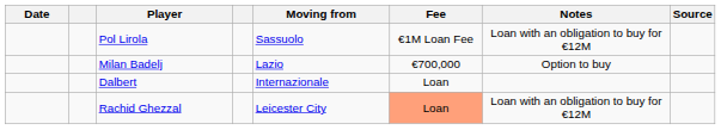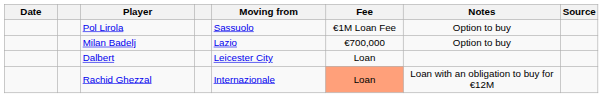 <table class="wikitable sortable">
 <tr>
 <th style="width:80px;">Date</th>
 <th style="width:30px;"></th>
 <th style="width:180px;">Player</th>
 <th style="width:20px;"></th>
 <th style="width:180px;">Moving from</th>
 <th style="width:120px;" class="unsortable">Fee</th>
 <th style="width:250px;" class="unsortable">Notes</th>
 <th style="width:20px;">Source</th>
 </tr>
 <tr>
 <td></td>
 <td align=center></td>
 <td> <a href='#'>Pol Lirola</a></td>
 <td align=center></td>
 <td> <a href='#'>Sassuolo</a></td>
 <td align=center>€1M Loan Fee</td>
-<td align=center>Loan with an obligation to buy for €12M</td>
+<td align=center>Option to buy</td>
 <td align=center></td>
 </tr>
 <tr>
 <td></td>
 <td align=center></td>
 <td> <a href='#'>Milan Badelj</a></td>
 <td align=center></td>
 <td> <a href='#'>Lazio</a></td>
 <td align=center>€700,000</td>
 <td align=center>Option to buy</td>
 <td align=center></td>
 </tr>
 <tr>
 <td></td>
 <td align=center></td>
 <td> <a href='#'>Dalbert</a></td>
 <td align=center></td>
-<td> <a href='#'>Internazionale</a></td>
+<td> <a href='#'>Leicester City</a></td>
 <td align=center>Loan</td>
 <td align=center></td>
 <td align=center></td>
 </tr>
 <tr>
 <td></td>
 <td align=center></td>
 <td> <a href='#'>Rachid Ghezzal</a></td>
 <td align=center></td>
-<td> <a href='#'>Leicester City</a></td>
+<td> <a href='#'>Internazionale</a></td>
 <td align=center style="background: lightsalmon;">Loan</td>
 <td align=center>Loan with an obligation to buy for €12M</td>
 <td align=center></td>
 </tr>
 </table>
